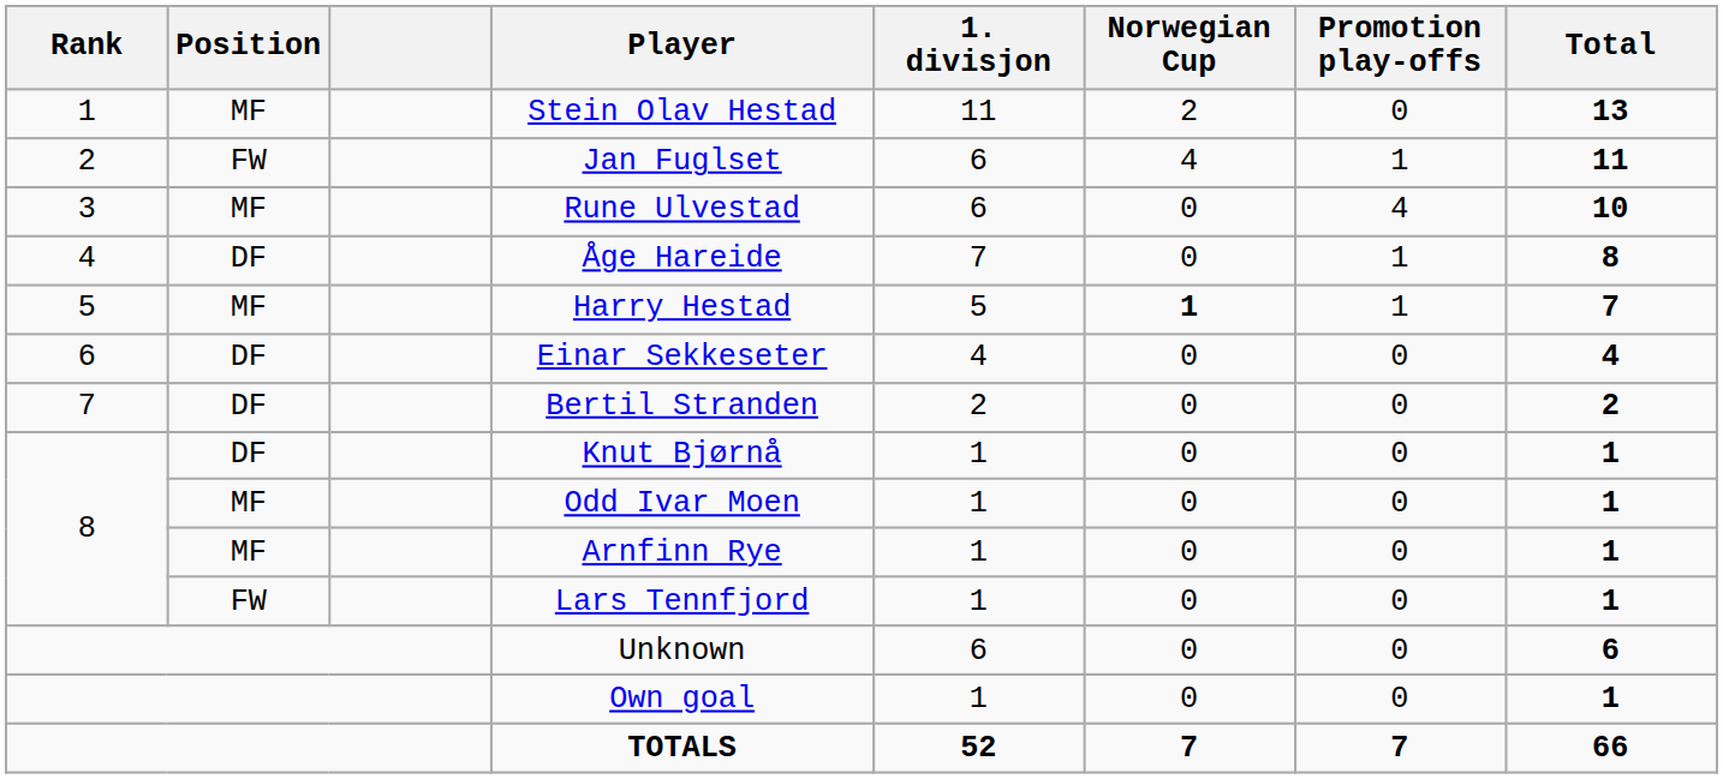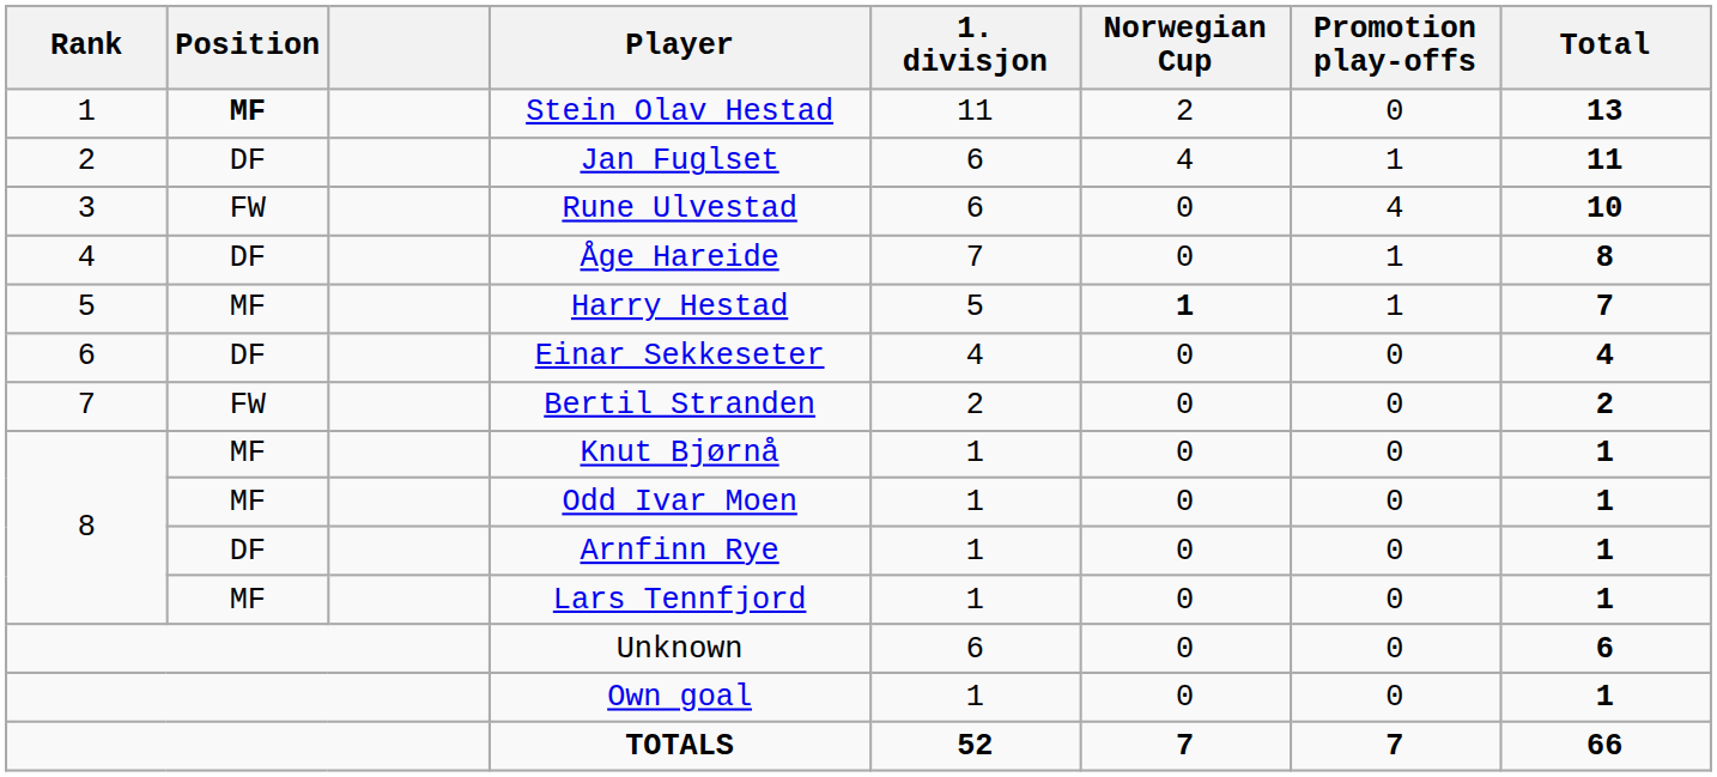 <table class="wikitable" style="font-size: 95%; text-align: center;">
 <tr>
 <th width=60>Rank</th>
 <th width=60>Position</th>
 <th width=60></th>
 <th width=150>Player</th>
 <th width=80>1. divisjon</th>
 <th width=80>Norwegian Cup</th>
 <th width=80>Promotion play-offs</th>
 <th width=80><strong>Total</strong></th>
 </tr>
 <tr>
 <td>1</td>
-<td>MF</td>
+<td><strong>MF</strong></td>
 <td></td>
 <td><a href='#'>Stein Olav Hestad</a></td>
 <td>11</td>
 <td>2</td>
 <td>0</td>
 <td><strong>13</strong></td>
 </tr>
 <tr>
 <td>2</td>
-<td>FW</td>
+<td>DF</td>
 <td></td>
 <td><a href='#'>Jan Fuglset</a></td>
 <td>6</td>
 <td>4</td>
 <td>1</td>
 <td><strong>11</strong></td>
 </tr>
 <tr>
 <td>3</td>
-<td>MF</td>
+<td>FW</td>
 <td></td>
 <td><a href='#'>Rune Ulvestad</a></td>
 <td>6</td>
 <td>0</td>
 <td>4</td>
 <td><strong>10</strong></td>
 </tr>
 <tr>
 <td>4</td>
 <td>DF</td>
 <td></td>
 <td><a href='#'>Åge Hareide</a></td>
 <td>7</td>
 <td>0</td>
 <td>1</td>
 <td><strong>8</strong></td>
 </tr>
 <tr>
 <td>5</td>
 <td>MF</td>
 <td></td>
 <td><a href='#'>Harry Hestad</a></td>
 <td>5</td>
 <td><strong>1</strong></td>
 <td>1</td>
 <td><strong>7</strong></td>
 </tr>
 <tr>
 <td>6</td>
 <td>DF</td>
 <td></td>
 <td><a href='#'>Einar Sekkeseter</a></td>
 <td>4</td>
 <td>0</td>
 <td>0</td>
 <td><strong>4</strong></td>
 </tr>
 <tr>
 <td>7</td>
-<td>DF</td>
+<td>FW</td>
 <td></td>
 <td><a href='#'>Bertil Stranden</a></td>
 <td>2</td>
 <td>0</td>
 <td>0</td>
 <td><strong>2</strong></td>
 </tr>
 <tr>
 <td rowspan="4">8</td>
-<td>DF</td>
+<td>MF</td>
 <td></td>
 <td><a href='#'>Knut Bjørnå</a></td>
 <td>1</td>
 <td>0</td>
 <td>0</td>
 <td><strong>1</strong></td>
 </tr>
 <tr>
 <td>MF</td>
 <td></td>
 <td><a href='#'>Odd Ivar Moen</a></td>
 <td>1</td>
 <td>0</td>
 <td>0</td>
 <td><strong>1</strong></td>
 </tr>
 <tr>
-<td>MF</td>
+<td>DF</td>
 <td></td>
 <td><a href='#'>Arnfinn Rye</a></td>
 <td>1</td>
 <td>0</td>
 <td>0</td>
 <td><strong>1</strong></td>
 </tr>
 <tr>
-<td>FW</td>
+<td>MF</td>
 <td></td>
 <td><a href='#'>Lars Tennfjord</a></td>
 <td>1</td>
 <td>0</td>
 <td>0</td>
 <td><strong>1</strong></td>
 </tr>
 <tr>
 <td colspan="3"></td>
 <td>Unknown</td>
 <td>6</td>
 <td>0</td>
 <td>0</td>
 <td><strong>6</strong></td>
 </tr>
 <tr>
 <td colspan="3"></td>
 <td><a href='#'>Own goal</a></td>
 <td>1</td>
 <td>0</td>
 <td>0</td>
 <td><strong>1</strong></td>
 </tr>
 <tr>
 <td colspan="3"></td>
 <td><strong>TOTALS</strong></td>
 <td><strong>52</strong></td>
 <td><strong>7</strong></td>
 <td><strong>7</strong></td>
 <td><strong>66</strong></td>
 </tr>
 </table>
